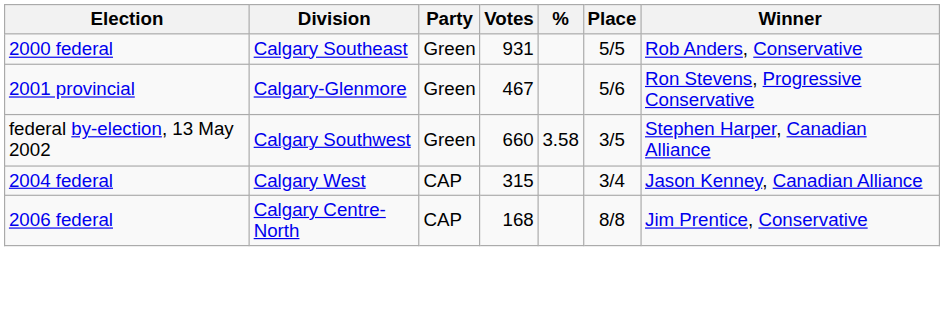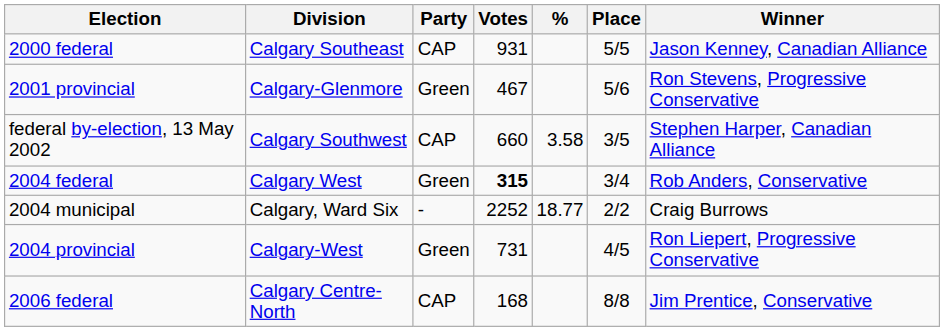 <table class="wikitable" width="800">
 <tr>
 <th align="left">Election</th>
 <th align="left">Division</th>
 <th align="left">Party</th>
 <th align="right">Votes</th>
 <th align="right">%</th>
 <th align="center">Place</th>
 <th align="center">Winner</th>
 </tr>
 <tr>
 <td align="left"><a href='#'>2000 federal</a></td>
 <td align="left"><a href='#'>Calgary Southeast</a></td>
-<td align="left">Green</td>
+<td align="left">CAP</td>
 <td align="right">931</td>
 <td align="right"></td>
 <td align="center">5/5</td>
-<td align="left"><a href='#'>Rob Anders</a>, <a href='#'>Conservative</a></td>
+<td align="left"><a href='#'>Jason Kenney</a>, <a href='#'>Canadian Alliance</a></td>
 </tr>
 <tr>
 <td align="left"><a href='#'>2001 provincial</a></td>
 <td align="left"><a href='#'>Calgary-Glenmore</a></td>
 <td align="left">Green</td>
 <td align="right">467</td>
 <td align="right"></td>
 <td align="center">5/6</td>
 <td align="left"><a href='#'>Ron Stevens</a>, <a href='#'>Progressive Conservative</a></td>
 </tr>
 <tr>
 <td align="left">federal <a href='#'>by-election</a>, 13 May 2002</td>
 <td align="left"><a href='#'>Calgary Southwest</a></td>
-<td align="left">Green</td>
+<td align="left">CAP</td>
 <td align="right">660</td>
 <td align="right">3.58</td>
 <td align="center">3/5</td>
 <td align="left"><a href='#'>Stephen Harper</a>, <a href='#'>Canadian Alliance</a></td>
 </tr>
 <tr>
 <td align="left"><a href='#'>2004 federal</a></td>
 <td align="left"><a href='#'>Calgary West</a></td>
-<td align="left">CAP</td>
-<td align="right">315</td>
+<td align="left">Green</td>
+<td align="right"><strong>315</strong></td>
 <td align="right"></td>
 <td align="center">3/4</td>
-<td align="left"><a href='#'>Jason Kenney</a>, <a href='#'>Canadian Alliance</a></td>
+<td align="left"><a href='#'>Rob Anders</a>, <a href='#'>Conservative</a></td>
+</tr>
+<tr>
+<td align="left">2004 municipal</td>
+<td align="left">Calgary, Ward Six</td>
+<td align="left">-</td>
+<td align="right">2252</td>
+<td align="right">18.77</td>
+<td align="center">2/2</td>
+<td align="left">Craig Burrows</td>
+</tr>
+<tr>
+<td align="left"><a href='#'>2004 provincial</a></td>
+<td align="left"><a href='#'>Calgary-West</a></td>
+<td align="left">Green</td>
+<td align="right">731</td>
+<td align="right"></td>
+<td align="center">4/5</td>
+<td align="left"><a href='#'>Ron Liepert</a>, <a href='#'>Progressive Conservative</a></td>
 </tr>
 <tr>
 <td align="left"><a href='#'>2006 federal</a></td>
 <td align="left"><a href='#'>Calgary Centre-North</a></td>
 <td align="left">CAP</td>
 <td align="right">168</td>
 <td align="right"></td>
 <td align="center">8/8</td>
 <td align="left"><a href='#'>Jim Prentice</a>, <a href='#'>Conservative</a></td>
 </tr>
 </table>
